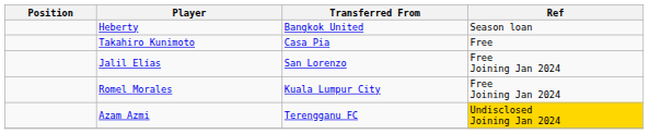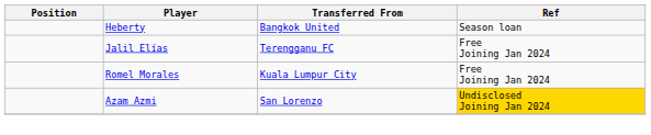 <table class="wikitable sortable" style="width:70%; font-size:100%; text-align:left;">
 <tr>
 <th>Position</th>
 <th>Player</th>
 <th>Transferred From</th>
 <th>Ref</th>
 </tr>
 <tr>
 <td></td>
 <td> <a href='#'>Heberty</a></td>
 <td> <a href='#'>Bangkok United</a></td>
 <td>Season loan</td>
 </tr>
 <tr>
 <td></td>
-<td> <a href='#'>Takahiro Kunimoto</a></td>
-<td> <a href='#'>Casa Pia</a></td>
-<td>Free</td>
-</tr>
-<tr>
-<td></td>
 <td> <a href='#'>Jalil Elías</a></td>
-<td> <a href='#'>San Lorenzo</a></td>
+<td> <a href='#'>Terengganu FC</a></td>
 <td>Free <br> Joining Jan 2024</td>
 </tr>
 <tr>
 <td></td>
 <td> <a href='#'>Romel Morales</a></td>
 <td> <a href='#'>Kuala Lumpur City</a></td>
 <td>Free <br> Joining Jan 2024</td>
 </tr>
 <tr>
 <td></td>
 <td> <a href='#'>Azam Azmi</a></td>
-<td> <a href='#'>Terengganu FC</a></td>
+<td> <a href='#'>San Lorenzo</a></td>
 <td style="background: gold;">Undisclosed <br> Joining Jan 2024</td>
 </tr>
 <tr>
 </tr>
 </table>
